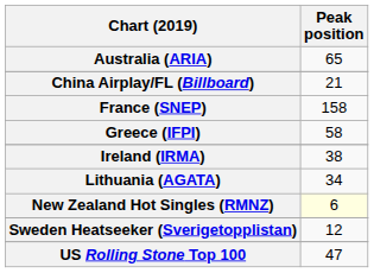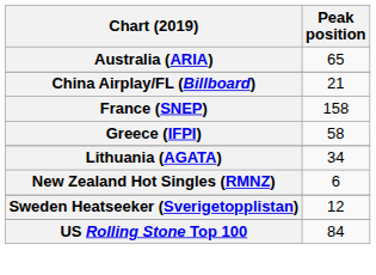 <table class="wikitable sortable plainrowheaders" style="text-align:center">
 <tr>
 <th scope="col">Chart (2019)</th>
 <th scope="col">Peak<br>position</th>
 </tr>
 <tr>
 <th scope="row">Australia (<a href='#'>ARIA</a>)</th>
 <td>65</td>
 </tr>
 <tr>
 </tr>
 <tr>
 <th scope="row">China Airplay/FL (<em><a href='#'>Billboard</a></em>)</th>
 <td>21</td>
 </tr>
 <tr>
 <th scope="row">France (<a href='#'>SNEP</a>)</th>
 <td>158</td>
 </tr>
 <tr>
 <th scope="row">Greece (<a href='#'>IFPI</a>)</th>
 <td>58</td>
 </tr>
 <tr>
 </tr>
 <tr>
-<th scope="row">Ireland (<a href='#'>IRMA</a>)</th>
-<td>38</td>
-</tr>
-<tr>
 <th scope="row">Lithuania (<a href='#'>AGATA</a>)</th>
 <td>34</td>
 </tr>
 <tr>
 <th scope="row">New Zealand Hot Singles (<a href='#'>RMNZ</a>)</th>
-<td style="background: lightyellow;">6</td>
+<td>6</td>
 </tr>
 <tr>
 </tr>
 <tr>
 </tr>
 <tr>
 <th scope="row">Sweden Heatseeker (<a href='#'>Sverigetopplistan</a>)</th>
 <td>12</td>
 </tr>
 <tr>
 </tr>
 <tr>
 </tr>
 <tr>
 </tr>
 <tr>
 </tr>
 <tr>
 </tr>
 <tr>
 </tr>
 <tr>
 </tr>
 <tr>
 <th scope="row">US <a href='#'><em>Rolling Stone</em> Top 100</a></th>
-<td>47</td>
+<td>84</td>
 </tr>
 </table>
